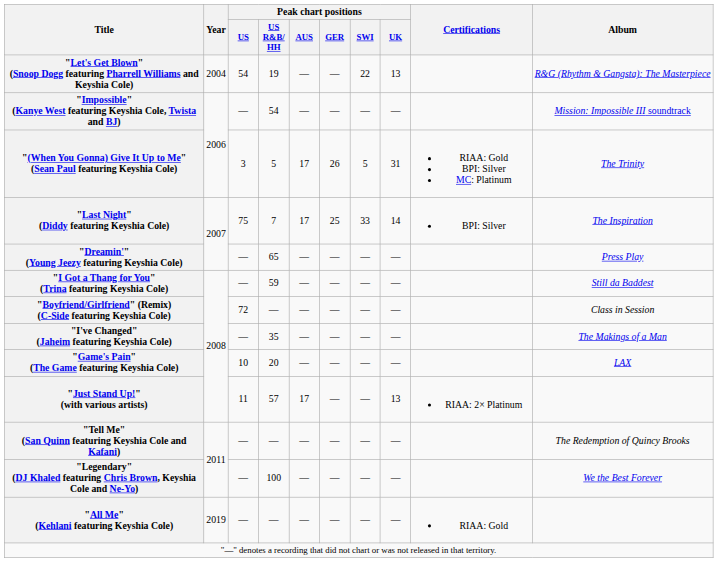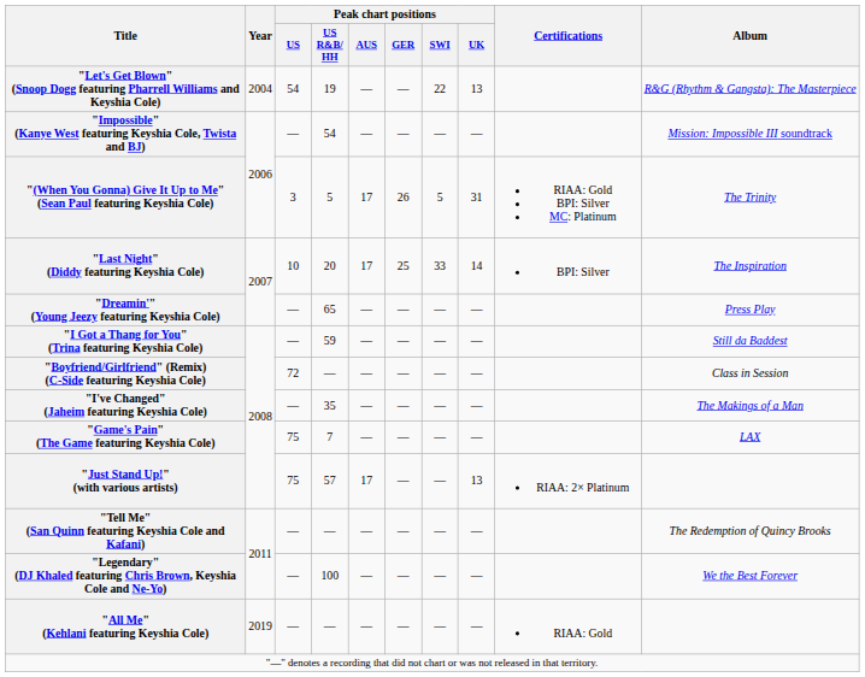 <table class="wikitable plainrowheaders" style="text-align:center;">
 <tr>
 <th scope="col" rowspan="2" style="width:20em;">Title</th>
 <th scope="col" rowspan="2">Year</th>
 <th scope="col" colspan="6">Peak chart positions</th>
 <th scope="col" rowspan="2" style="width:12em;"><a href='#'>Certifications</a></th>
 <th scope="col" rowspan="2">Album</th>
 </tr>
 <tr>
 <th style="width:3em;font-size:90%;"><a href='#'>US</a><br></th>
 <th style="width:3em;font-size:90%;"><a href='#'>US<br>R&B/<br>HH</a><br></th>
 <th style="width:3em;font-size:90%;"><a href='#'>AUS</a><br></th>
 <th style="width:3em;font-size:90%;"><a href='#'>GER</a><br></th>
 <th style="width:3em;font-size:90%;"><a href='#'>SWI</a><br></th>
 <th style="width:3em;font-size:90%;"><a href='#'>UK</a><br></th>
 </tr>
 <tr>
 <th scope="row">"<a href='#'>Let's Get Blown</a>"<br><span>(<a href='#'>Snoop Dogg</a> featuring <a href='#'>Pharrell Williams</a> and Keyshia Cole)</span></th>
 <td>2004</td>
 <td>54</td>
 <td>19</td>
 <td>—</td>
 <td>—</td>
 <td>22</td>
 <td>13</td>
 <td></td>
 <td><em><a href='#'>R&G (Rhythm & Gangsta): The Masterpiece</a></em></td>
 </tr>
 <tr>
 <th scope="row">"<a href='#'>Impossible</a>"<br><span>(<a href='#'>Kanye West</a> featuring Keyshia Cole, <a href='#'>Twista</a> and <a href='#'>BJ</a>)</span></th>
 <td rowspan="2">2006</td>
 <td>—</td>
 <td>54</td>
 <td>—</td>
 <td>—</td>
 <td>—</td>
 <td>—</td>
 <td></td>
 <td><a href='#'><em>Mission: Impossible III</em> soundtrack</a></td>
 </tr>
 <tr>
 <th scope="row">"<a href='#'>(When You Gonna) Give It Up to Me</a>"<br><span>(<a href='#'>Sean Paul</a> featuring Keyshia Cole)</span></th>
 <td>3</td>
 <td>5</td>
 <td>17</td>
 <td>26</td>
 <td>5</td>
 <td>31</td>
 <td><br><ul><li>RIAA: Gold</li><li>BPI: Silver</li><li><a href='#'>MC</a>: Platinum</li></ul></td>
 <td><em><a href='#'>The Trinity</a></em></td>
 </tr>
 <tr>
 <th scope="row">"<a href='#'>Last Night</a>"<br><span>(<a href='#'>Diddy</a> featuring Keyshia Cole)</span></th>
 <td rowspan="2">2007</td>
-<td>75</td>
-<td>7</td>
+<td>10</td>
+<td>20</td>
 <td>17</td>
 <td>25</td>
 <td>33</td>
 <td>14</td>
 <td><br><ul><li>BPI: Silver</li></ul></td>
 <td><em><a href='#'>The Inspiration</a></em></td>
 </tr>
 <tr>
 <th scope="row">"<a href='#'>Dreamin'</a>"<br><span>(<a href='#'>Young Jeezy</a> featuring Keyshia Cole)</span></th>
 <td>—</td>
 <td>65</td>
 <td>—</td>
 <td>—</td>
 <td>—</td>
 <td>—</td>
 <td></td>
 <td><em><a href='#'>Press Play</a></em></td>
 </tr>
 <tr>
 <th scope="row">"<a href='#'>I Got a Thang for You</a>"<br><span>(<a href='#'>Trina</a> featuring Keyshia Cole)</span></th>
 <td rowspan="5">2008</td>
 <td>—</td>
 <td>59</td>
 <td>—</td>
 <td>—</td>
 <td>—</td>
 <td>—</td>
 <td></td>
 <td><em><a href='#'>Still da Baddest</a></em></td>
 </tr>
 <tr>
 <th scope="row">"<a href='#'>Boyfriend/Girlfriend</a>" (Remix)<br><span>(<a href='#'>C-Side</a> featuring Keyshia Cole)</span></th>
 <td>72</td>
 <td>—</td>
 <td>—</td>
 <td>—</td>
 <td>—</td>
 <td>—</td>
 <td></td>
 <td><em>Class in Session</em></td>
 </tr>
 <tr>
 <th scope="row">"I've Changed"<br><span>(<a href='#'>Jaheim</a> featuring Keyshia Cole)</span></th>
 <td>—</td>
 <td>35</td>
 <td>—</td>
 <td>—</td>
 <td>—</td>
 <td>—</td>
 <td></td>
 <td><em><a href='#'>The Makings of a Man</a></em></td>
 </tr>
 <tr>
 <th scope="row">"<a href='#'>Game's Pain</a>"<br><span>(<a href='#'>The Game</a> featuring Keyshia Cole)</span></th>
-<td>10</td>
-<td>20</td>
+<td>75</td>
+<td>7</td>
 <td>—</td>
 <td>—</td>
 <td>—</td>
 <td>—</td>
 <td></td>
 <td><em><a href='#'>LAX</a></em></td>
 </tr>
 <tr>
 <th scope="row">"<a href='#'>Just Stand Up!</a>"<br><span>(with various artists)</span></th>
-<td>11</td>
+<td>75</td>
 <td>57</td>
 <td>17</td>
 <td>—</td>
 <td>—</td>
 <td>13</td>
 <td><br><ul><li>RIAA: 2× Platinum</li></ul></td>
 <td></td>
 </tr>
 <tr>
 <th scope="row">"Tell Me"<br><span>(<a href='#'>San Quinn</a> featuring Keyshia Cole and <a href='#'>Kafani</a>)</span></th>
 <td rowspan="2">2011</td>
 <td>—</td>
 <td>—</td>
 <td>—</td>
 <td>—</td>
 <td>—</td>
 <td>—</td>
 <td></td>
 <td><em>The Redemption of Quincy Brooks</em></td>
 </tr>
 <tr>
 <th scope="row">"Legendary"<br><span>(<a href='#'>DJ Khaled</a> featuring <a href='#'>Chris Brown</a>, Keyshia Cole and <a href='#'>Ne-Yo</a>)</span></th>
 <td>—</td>
 <td>100</td>
 <td>—</td>
 <td>—</td>
 <td>—</td>
 <td>—</td>
 <td></td>
 <td><em><a href='#'>We the Best Forever</a></em></td>
 </tr>
 <tr>
 <th scope="row">"<a href='#'>All Me</a>"<br><span>(<a href='#'>Kehlani</a> featuring Keyshia Cole)</span></th>
 <td>2019</td>
 <td>—</td>
 <td>—</td>
 <td>—</td>
 <td>—</td>
 <td>—</td>
 <td>—</td>
 <td><br><ul><li>RIAA: Gold</li></ul></td>
 <td></td>
 </tr>
 <tr>
 <td colspan="14" style="font-size:90%">"—" denotes a recording that did not chart or was not released in that territory.</td>
 </tr>
 </table>
